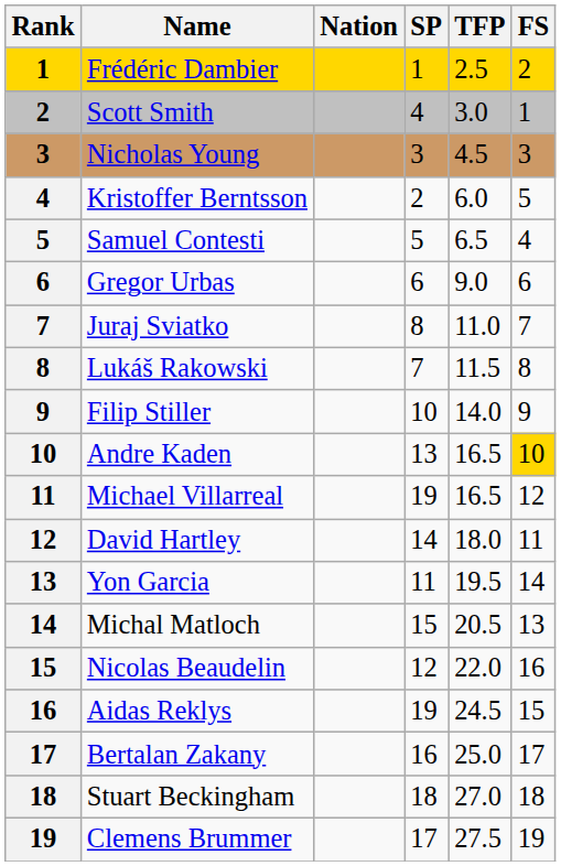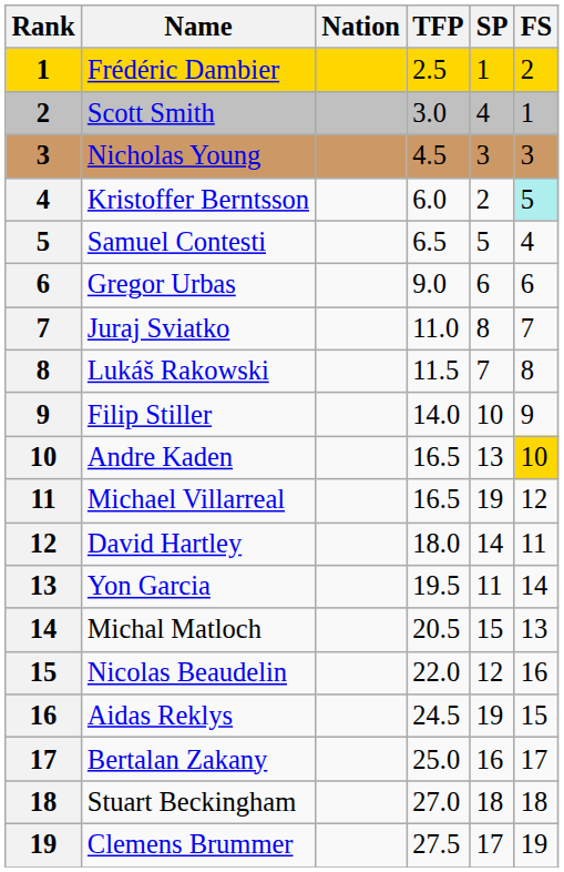 <table class="wikitable">
 <tr>
 <th>Rank</th>
 <th>Name</th>
 <th>Nation</th>
+<th>TFP</th>
 <th>SP</th>
-<th>TFP</th>
 <th>FS</th>
 </tr>
 <tr bgcolor="gold">
 <td align="center"><strong>1</strong></td>
 <td><a href='#'>Frédéric Dambier</a></td>
 <td></td>
+<td>2.5</td>
 <td>1</td>
-<td>2.5</td>
 <td>2</td>
 </tr>
 <tr bgcolor="silver">
 <td align="center"><strong>2</strong></td>
 <td><a href='#'>Scott Smith</a></td>
 <td></td>
+<td>3.0</td>
 <td>4</td>
-<td>3.0</td>
 <td>1</td>
 </tr>
 <tr bgcolor="cc9966">
 <td align="center"><strong>3</strong></td>
 <td><a href='#'>Nicholas Young</a></td>
 <td></td>
+<td>4.5</td>
 <td>3</td>
-<td>4.5</td>
 <td>3</td>
 </tr>
 <tr>
 <th>4</th>
 <td><a href='#'>Kristoffer Berntsson</a></td>
 <td></td>
+<td>6.0</td>
 <td>2</td>
-<td>6.0</td>
-<td>5</td>
+<td style="background: paleturquoise;">5</td>
 </tr>
 <tr>
 <th>5</th>
 <td><a href='#'>Samuel Contesti</a></td>
 <td></td>
+<td>6.5</td>
 <td>5</td>
-<td>6.5</td>
 <td>4</td>
 </tr>
 <tr>
 <th>6</th>
 <td><a href='#'>Gregor Urbas</a></td>
 <td></td>
+<td>9.0</td>
 <td>6</td>
-<td>9.0</td>
 <td>6</td>
 </tr>
 <tr>
 <th>7</th>
 <td><a href='#'>Juraj Sviatko</a></td>
 <td></td>
+<td>11.0</td>
 <td>8</td>
-<td>11.0</td>
 <td>7</td>
 </tr>
 <tr>
 <th>8</th>
 <td><a href='#'>Lukáš Rakowski</a></td>
 <td></td>
+<td>11.5</td>
 <td>7</td>
-<td>11.5</td>
 <td>8</td>
 </tr>
 <tr>
 <th>9</th>
 <td><a href='#'>Filip Stiller</a></td>
 <td></td>
+<td>14.0</td>
 <td>10</td>
-<td>14.0</td>
 <td>9</td>
 </tr>
 <tr>
 <th>10</th>
 <td><a href='#'>Andre Kaden</a></td>
 <td></td>
+<td>16.5</td>
 <td>13</td>
-<td>16.5</td>
 <td style="background: gold;">10</td>
 </tr>
 <tr>
 <th>11</th>
 <td><a href='#'>Michael Villarreal</a></td>
 <td></td>
+<td>16.5</td>
 <td>19</td>
-<td>16.5</td>
 <td>12</td>
 </tr>
 <tr>
 <th>12</th>
 <td><a href='#'>David Hartley</a></td>
 <td></td>
+<td>18.0</td>
 <td>14</td>
-<td>18.0</td>
 <td>11</td>
 </tr>
 <tr>
 <th>13</th>
 <td><a href='#'>Yon Garcia</a></td>
 <td></td>
+<td>19.5</td>
 <td>11</td>
-<td>19.5</td>
 <td>14</td>
 </tr>
 <tr>
 <th>14</th>
 <td>Michal Matloch</td>
 <td></td>
+<td>20.5</td>
 <td>15</td>
-<td>20.5</td>
 <td>13</td>
 </tr>
 <tr>
 <th>15</th>
 <td><a href='#'>Nicolas Beaudelin</a></td>
 <td></td>
+<td>22.0</td>
 <td>12</td>
-<td>22.0</td>
 <td>16</td>
 </tr>
 <tr>
 <th>16</th>
 <td><a href='#'>Aidas Reklys</a></td>
 <td></td>
+<td>24.5</td>
 <td>19</td>
-<td>24.5</td>
 <td>15</td>
 </tr>
 <tr>
 <th>17</th>
 <td><a href='#'>Bertalan Zakany</a></td>
 <td></td>
+<td>25.0</td>
 <td>16</td>
-<td>25.0</td>
 <td>17</td>
 </tr>
 <tr>
 <th>18</th>
 <td>Stuart Beckingham</td>
 <td></td>
+<td>27.0</td>
 <td>18</td>
-<td>27.0</td>
 <td>18</td>
 </tr>
 <tr>
 <th>19</th>
 <td><a href='#'>Clemens Brummer</a></td>
 <td></td>
+<td>27.5</td>
 <td>17</td>
-<td>27.5</td>
 <td>19</td>
 </tr>
 </table>
